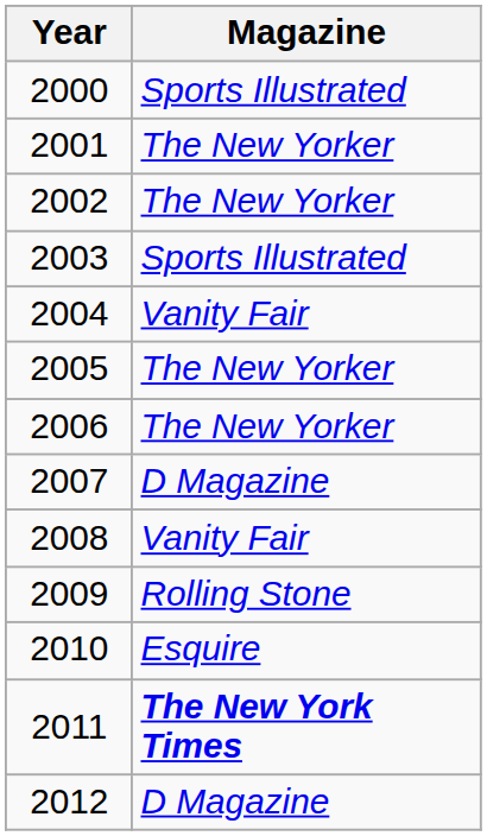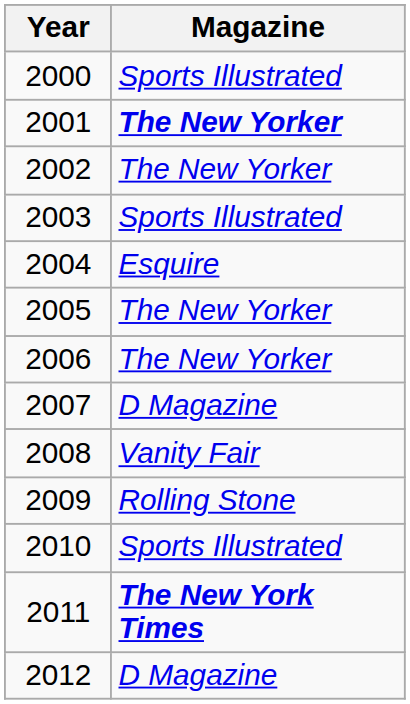 <table class="sortable wikitable plainrowheaders">
 <tr>
 <th scope="col" style="width:50px;">Year</th>
 <th scope="col" style="width:150px;">Magazine</th>
 </tr>
 <tr>
 <td align="center">2000</td>
 <td><em><a href='#'>Sports Illustrated</a></em></td>
 </tr>
 <tr>
 <td align="center">2001</td>
-<td><em><a href='#'>The New Yorker</a></em></td>
+<td><strong><em><a href='#'>The New Yorker</a></em></strong></td>
 </tr>
 <tr>
 <td align="center">2002</td>
 <td><em><a href='#'>The New Yorker</a></em></td>
 </tr>
 <tr>
 <td align="center">2003</td>
 <td><em><a href='#'>Sports Illustrated</a></em></td>
 </tr>
 <tr>
 <td align="center">2004</td>
-<td><em><a href='#'>Vanity Fair</a></em></td>
+<td><em><a href='#'>Esquire</a></em></td>
 </tr>
 <tr>
 <td align="center">2005</td>
 <td><em><a href='#'>The New Yorker</a></em></td>
 </tr>
 <tr>
 <td align="center">2006</td>
 <td><em><a href='#'>The New Yorker</a></em></td>
 </tr>
 <tr>
 <td align="center">2007</td>
 <td><em><a href='#'>D Magazine</a></em></td>
 </tr>
 <tr>
 <td align="center">2008</td>
 <td><em><a href='#'>Vanity Fair</a></em></td>
 </tr>
 <tr>
 <td align="center">2009</td>
 <td><em><a href='#'>Rolling Stone</a></em></td>
 </tr>
 <tr>
 <td align="center">2010</td>
-<td><em><a href='#'>Esquire</a></em></td>
+<td><em><a href='#'>Sports Illustrated</a></em></td>
 </tr>
 <tr>
 <td align="center">2011</td>
 <td><strong><em><a href='#'>The New York Times</a></em></strong></td>
 </tr>
 <tr>
 <td align="center">2012</td>
 <td><em><a href='#'>D Magazine</a></em></td>
 </tr>
 </table>
